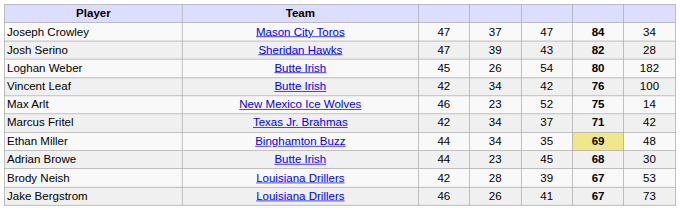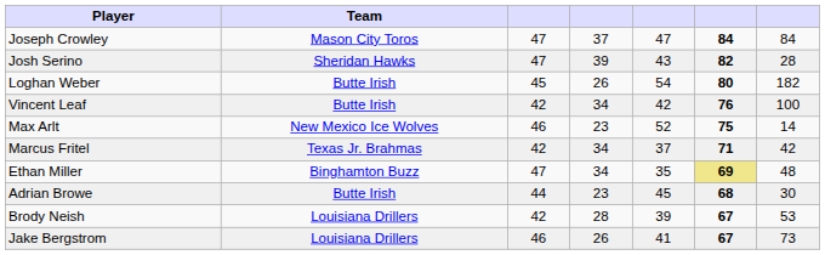 <table class="wikitable sortable" style="text-align: center">
 <tr>
 <th style="background:#ddf; width: 15em;">Player</th>
 <th style="background:#ddf; width: 20em;">Team</th>
 <th style="background:#ddf; width: 4em;"></th>
 <th style="background:#ddf; width: 4em;"></th>
 <th style="background:#ddf; width: 4em;"></th>
 <th style="background:#ddf; width: 4em;"></th>
 <th style="background:#ddf; width: 4em;"></th>
 </tr>
 <tr>
 <td align=left>Joseph Crowley</td>
 <td><a href='#'>Mason City Toros</a></td>
 <td>47</td>
 <td>37</td>
 <td>47</td>
 <td><strong>84</strong></td>
-<td>34</td>
+<td>84</td>
 </tr>
 <tr bgcolor=f0f0f0>
 <td align=left>Josh Serino</td>
 <td><a href='#'>Sheridan Hawks</a></td>
 <td>47</td>
 <td>39</td>
 <td>43</td>
 <td><strong>82</strong></td>
 <td>28</td>
 </tr>
 <tr>
 <td align=left>Loghan Weber</td>
 <td><a href='#'>Butte Irish</a></td>
 <td>45</td>
 <td>26</td>
 <td>54</td>
 <td><strong>80</strong></td>
 <td>182</td>
 </tr>
 <tr bgcolor=f0f0f0>
 <td align=left>Vincent Leaf</td>
 <td><a href='#'>Butte Irish</a></td>
 <td>42</td>
 <td>34</td>
 <td>42</td>
 <td><strong>76</strong></td>
 <td>100</td>
 </tr>
 <tr>
 <td align=left>Max Arlt</td>
 <td><a href='#'>New Mexico Ice Wolves</a></td>
 <td>46</td>
 <td>23</td>
 <td>52</td>
 <td><strong>75</strong></td>
 <td>14</td>
 </tr>
 <tr bgcolor=f0f0f0>
 <td align=left>Marcus Fritel</td>
 <td><a href='#'>Texas Jr. Brahmas</a></td>
 <td>42</td>
 <td>34</td>
 <td>37</td>
 <td><strong>71</strong></td>
 <td>42</td>
 </tr>
 <tr>
 <td align=left>Ethan Miller</td>
 <td><a href='#'>Binghamton Buzz</a></td>
-<td>44</td>
+<td>47</td>
 <td>34</td>
 <td>35</td>
 <td style="background: khaki;"><strong>69</strong></td>
 <td>48</td>
 </tr>
 <tr bgcolor=f0f0f0>
 <td align=left>Adrian Browe</td>
 <td><a href='#'>Butte Irish</a></td>
 <td>44</td>
 <td>23</td>
 <td>45</td>
 <td><strong>68</strong></td>
 <td>30</td>
 </tr>
 <tr>
 <td align=left>Brody Neish</td>
 <td><a href='#'>Louisiana Drillers</a></td>
 <td>42</td>
 <td>28</td>
 <td>39</td>
 <td><strong>67</strong></td>
 <td>53</td>
 </tr>
 <tr bgcolor=f0f0f0>
 <td align=left>Jake Bergstrom</td>
 <td><a href='#'>Louisiana Drillers</a></td>
 <td>46</td>
 <td>26</td>
 <td>41</td>
 <td><strong>67</strong></td>
 <td>73</td>
 </tr>
 </table>
